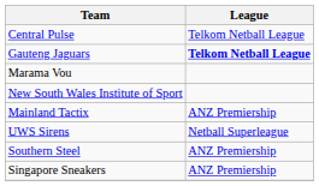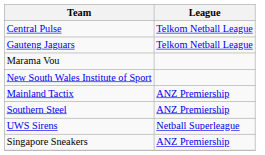 <table class="wikitable collapsible">
 <tr>
 <th>Team</th>
 <th>League</th>
 </tr>
 <tr>
 <td> <a href='#'>Central Pulse</a></td>
 <td><a href='#'>Telkom Netball League</a></td>
 </tr>
 <tr>
 <td> <a href='#'>Gauteng Jaguars</a></td>
-<td><strong><a href='#'>Telkom Netball League</a></strong></td>
+<td><a href='#'>Telkom Netball League</a></td>
 </tr>
 <tr>
 <td> Marama Vou</td>
 <td><em></em></td>
 </tr>
 <tr>
 <td> <a href='#'>New South Wales Institute of Sport</a></td>
 <td><em></em></td>
 </tr>
 <tr>
 <td> <a href='#'>Mainland Tactix</a></td>
 <td><a href='#'>ANZ Premiership</a></td>
 </tr>
 <tr>
+<td> <a href='#'>Southern Steel</a></td>
+<td><a href='#'>ANZ Premiership</a></td>
+</tr>
+<tr>
 <td> <a href='#'>UWS Sirens</a></td>
 <td><a href='#'>Netball Superleague</a></td>
-</tr>
-<tr>
-<td> <a href='#'>Southern Steel</a></td>
-<td><a href='#'>ANZ Premiership</a></td>
 </tr>
 <tr>
 <td> Singapore Sneakers</td>
 <td><a href='#'>ANZ Premiership</a></td>
 </tr>
 <tr>
 </tr>
 </table>
